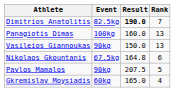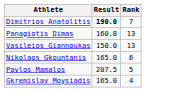 <table class=wikitable style="font-size:90%">
 <tr>
 <th>Athlete</th>
-<th>Event</th>
 <th>Result</th>
 <th>Rank</th>
 </tr>
 <tr>
 <td><a href='#'>Dimitrios Anatolitis</a></td>
-<td><a href='#'>82.5kg</a></td>
 <td style="text-align:center;"><strong>190.0</strong></td>
 <td style="text-align:center;">7</td>
 </tr>
 <tr>
 <td><a href='#'>Panagiotis Dimas</a></td>
-<td><a href='#'>100kg</a></td>
-<td style="text-align:center;">160.0</td>
+<td style="text-align:center;">160.8</td>
 <td style="text-align:center;">13</td>
 </tr>
 <tr>
 <td><a href='#'>Vasileios Giannoukas</a></td>
-<td><a href='#'>90kg</a></td>
 <td style="text-align:center;">150.0</td>
 <td style="text-align:center;">13</td>
 </tr>
 <tr>
 <td><a href='#'>Nikolaos Gkountanis</a></td>
-<td><a href='#'>67.5kg</a></td>
-<td style="text-align:center;">164.8</td>
+<td style="text-align:center;">165.0</td>
 <td style="text-align:center;">6</td>
 </tr>
 <tr>
 <td><a href='#'>Pavlos Mamalos</a></td>
-<td><a href='#'>90kg</a></td>
 <td style="text-align:center;">207.5</td>
 <td style="text-align:center;">5</td>
 </tr>
 <tr>
 <td><a href='#'>Gkremislav Moysiadis</a></td>
-<td><a href='#'>60kg</a></td>
 <td style="text-align:center;">165.0</td>
 <td style="text-align:center;">4</td>
 </tr>
 </table>
